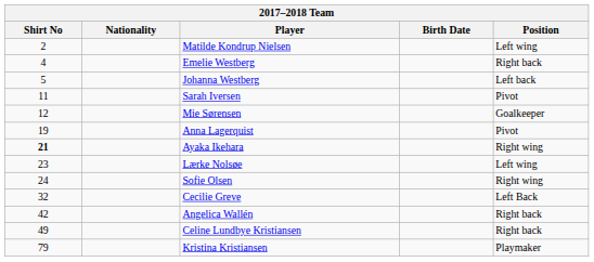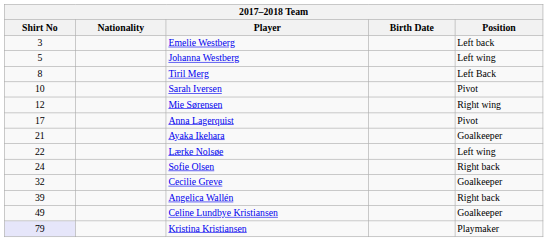 <table class="wikitable collapsible collapsed" style="width:100%">
 <tr>
 <th colspan=5><strong>2017–2018 Team</strong></th>
 </tr>
 <tr>
 <th>Shirt No</th>
 <th>Nationality</th>
 <th>Player</th>
 <th>Birth Date</th>
 <th>Position</th>
 </tr>
 <tr>
-<td align=center>2</td>
-<td></td>
-<td><a href='#'>Matilde Kondrup Nielsen</a></td>
-<td></td>
-<td>Left wing</td>
-</tr>
-<tr>
-<td align=center>4</td>
+<td align=center>3</td>
 <td></td>
 <td><a href='#'>Emelie Westberg</a></td>
 <td></td>
-<td>Right back</td>
+<td>Left back</td>
 </tr>
 <tr>
 <td align=center>5</td>
 <td></td>
 <td><a href='#'>Johanna Westberg</a></td>
 <td></td>
-<td>Left back</td>
+<td>Left wing</td>
 </tr>
 <tr>
-<td align=center>11</td>
+<td align=center>8</td>
+<td></td>
+<td><a href='#'>Tiril Merg</a></td>
+<td></td>
+<td>Left Back</td>
+</tr>
+<tr>
+<td align=center>10</td>
 <td></td>
 <td><a href='#'>Sarah Iversen</a></td>
 <td></td>
 <td>Pivot</td>
 </tr>
 <tr>
 <td align=center>12</td>
 <td></td>
 <td><a href='#'>Mie Sørensen</a></td>
 <td></td>
-<td>Goalkeeper</td>
+<td>Right wing</td>
 </tr>
 <tr>
-<td align=center>19</td>
+<td align=center>17</td>
 <td></td>
 <td><a href='#'>Anna Lagerquist</a></td>
 <td></td>
 <td>Pivot</td>
 </tr>
 <tr>
-<td align=center><strong>21</strong></td>
+<td align=center>21</td>
 <td></td>
 <td><a href='#'>Ayaka Ikehara</a></td>
 <td></td>
-<td>Right wing</td>
+<td>Goalkeeper</td>
 </tr>
 <tr>
-<td align=center>23</td>
+<td align=center>22</td>
 <td></td>
 <td><a href='#'>Lærke Nolsøe</a></td>
 <td></td>
 <td>Left wing</td>
 </tr>
 <tr>
 <td align=center>24</td>
 <td></td>
 <td><a href='#'>Sofie Olsen</a></td>
 <td></td>
-<td>Right wing</td>
+<td>Right back</td>
 </tr>
 <tr>
 <td align=center>32</td>
 <td></td>
 <td><a href='#'>Cecilie Greve</a></td>
 <td></td>
-<td>Left Back</td>
+<td>Goalkeeper</td>
 </tr>
 <tr>
-<td align=center>42</td>
+<td align=center>39</td>
 <td></td>
 <td><a href='#'>Angelica Wallén</a></td>
 <td></td>
 <td>Right back</td>
 </tr>
 <tr>
 <td align=center>49</td>
 <td></td>
 <td><a href='#'>Celine Lundbye Kristiansen</a></td>
 <td></td>
-<td>Right back</td>
+<td>Goalkeeper</td>
 </tr>
 <tr>
-<td align=center>79</td>
+<td align=center style="background: lavender;">79</td>
 <td></td>
 <td><a href='#'>Kristina Kristiansen</a></td>
 <td></td>
 <td>Playmaker</td>
 </tr>
 </table>
